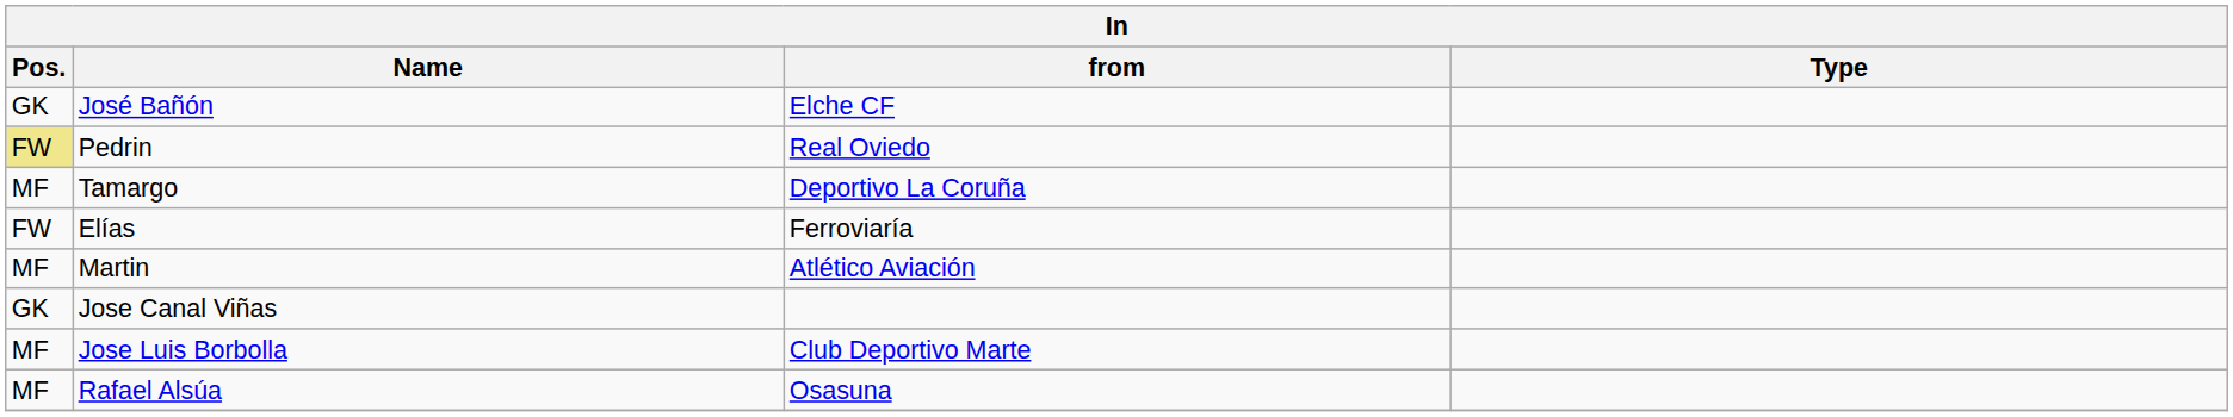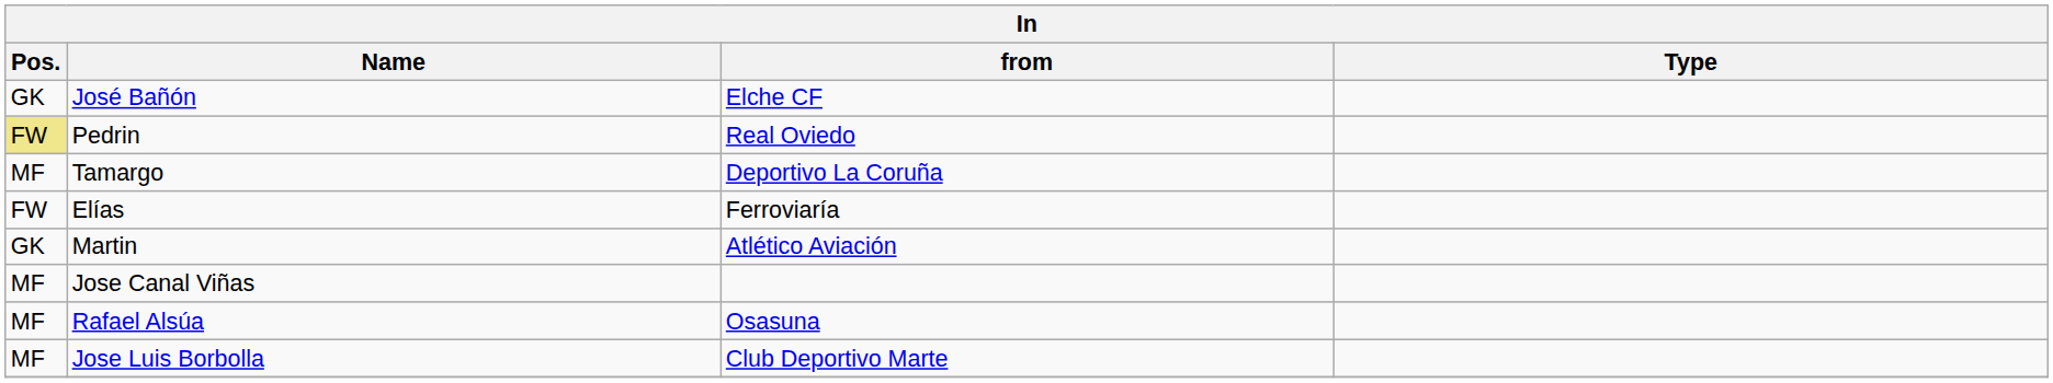 <table class="wikitable" style="font-size:90%;width:99%;">
 <tr>
 <th colspan="4">In</th>
 </tr>
 <tr>
 <th width=3%>Pos.</th>
 <th width=32%>Name</th>
 <th width=30%>from</th>
 <th width=35%>Type</th>
 </tr>
 <tr>
 <td>GK</td>
 <td><a href='#'>José Bañón</a></td>
 <td><a href='#'>Elche CF</a></td>
 <td></td>
 </tr>
 <tr>
 <td style="background: khaki;">FW</td>
 <td>Pedrin</td>
 <td><a href='#'>Real Oviedo</a></td>
 <td></td>
 </tr>
 <tr>
 <td>MF</td>
 <td>Tamargo</td>
 <td><a href='#'>Deportivo La Coruña</a></td>
 <td></td>
 </tr>
 <tr>
 <td>FW</td>
 <td>Elías</td>
 <td>Ferroviaría</td>
 <td></td>
 </tr>
 <tr>
-<td>MF</td>
+<td>GK</td>
 <td>Martin</td>
 <td><a href='#'>Atlético Aviación</a></td>
 <td></td>
 </tr>
 <tr>
-<td>GK</td>
+<td>MF</td>
 <td>Jose Canal Viñas</td>
 <td></td>
+<td></td>
+</tr>
+<tr>
+<td>MF</td>
+<td><a href='#'>Rafael Alsúa</a></td>
+<td><a href='#'>Osasuna</a></td>
 <td></td>
 </tr>
 <tr>
 <td>MF</td>
 <td><a href='#'>Jose Luis Borbolla</a></td>
 <td><a href='#'>Club Deportivo Marte</a></td>
 <td></td>
 </tr>
 <tr>
-<td>MF</td>
-<td><a href='#'>Rafael Alsúa</a></td>
-<td><a href='#'>Osasuna</a></td>
-<td></td>
-</tr>
-<tr>
 </tr>
 </table>
